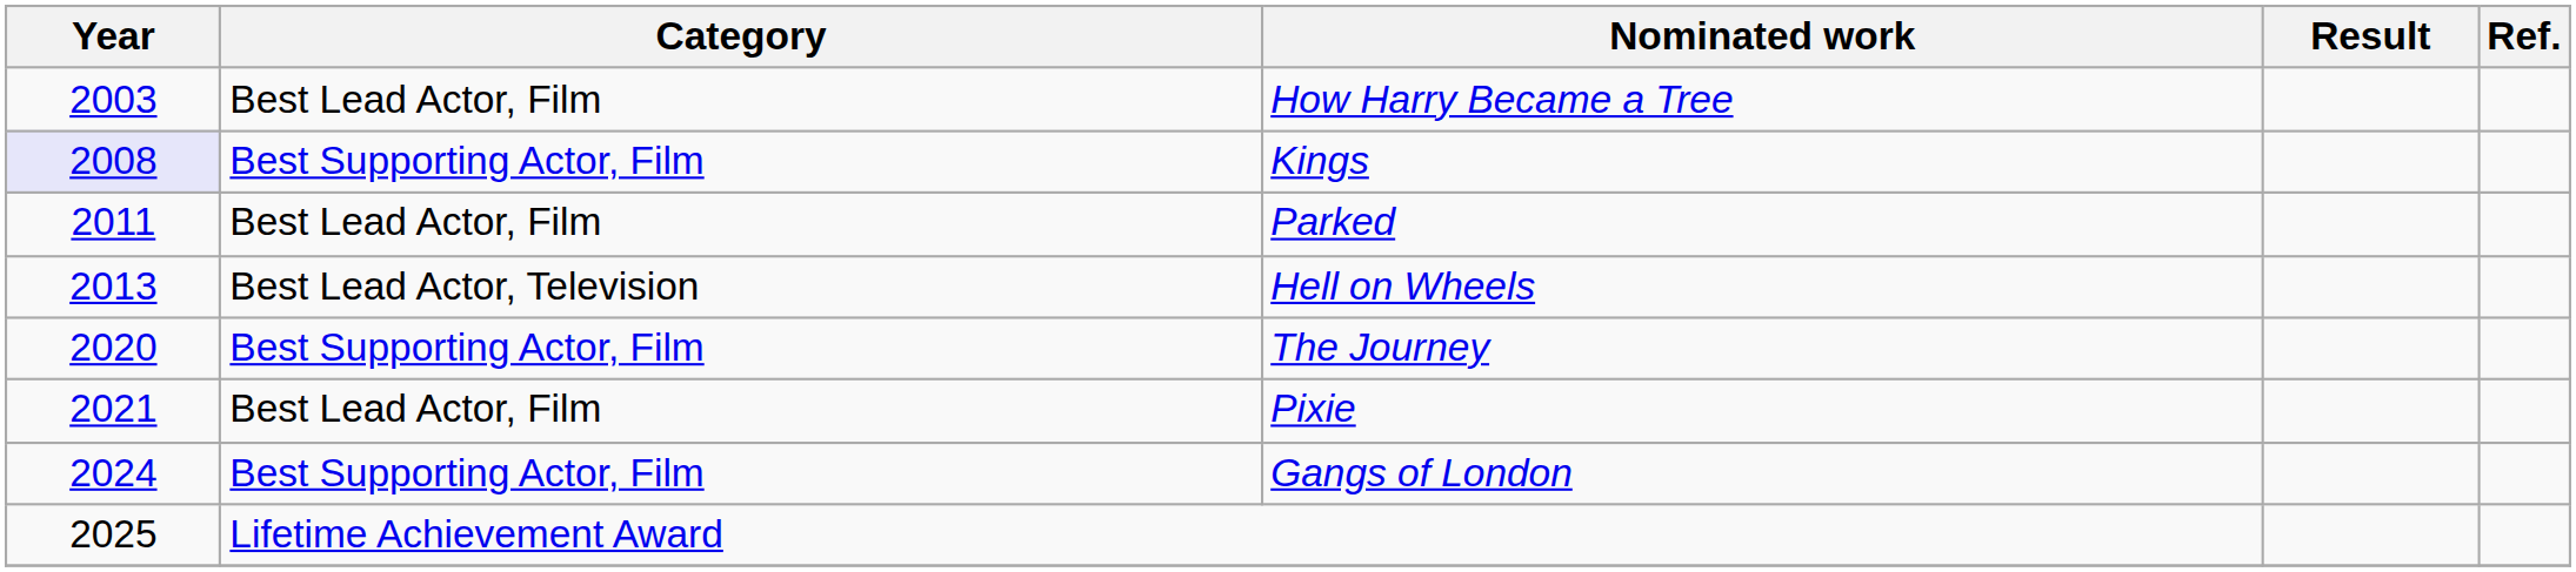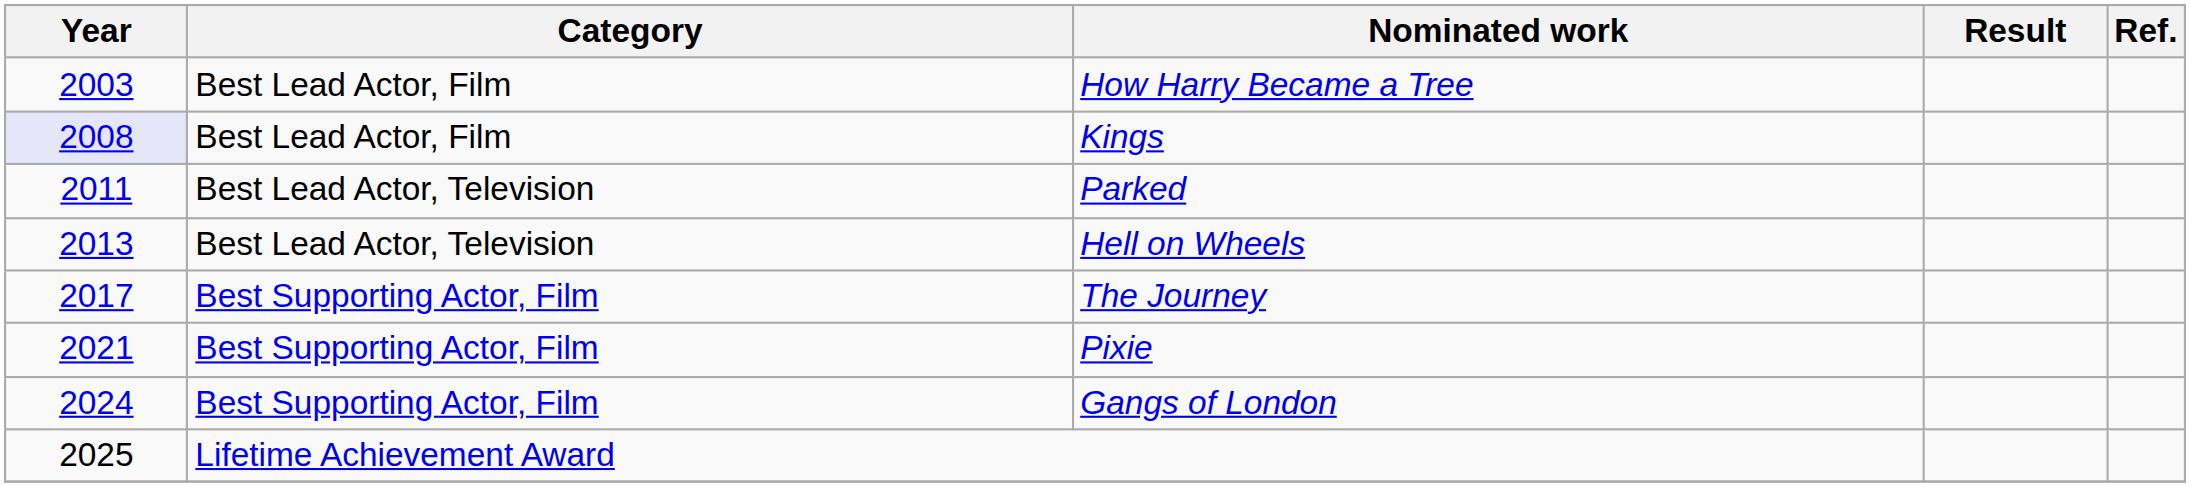 <table class=wikitable>
 <tr>
 <th scope="col" style="width:5em;">Year</th>
 <th scope="col" style="width:26em;">Category</th>
 <th scope="col" style="width:25em;">Nominated work</th>
 <th scope="col" style="width:5em;">Result</th>
 <th>Ref.</th>
 </tr>
 <tr>
 <td style="text-align:center;"><a href='#'>2003</a></td>
 <td>Best Lead Actor, Film</td>
 <td><em><a href='#'>How Harry Became a Tree</a></em></td>
 <td></td>
 <td></td>
 </tr>
 <tr>
 <td style="background: lavender; text-align:center;"><a href='#'>2008</a></td>
-<td><a href='#'>Best Supporting Actor, Film</a></td>
+<td>Best Lead Actor, Film</td>
 <td><em><a href='#'>Kings</a></em></td>
 <td></td>
 <td></td>
 </tr>
 <tr>
 <td style="text-align:center;"><a href='#'>2011</a></td>
-<td>Best Lead Actor, Film</td>
+<td>Best Lead Actor, Television</td>
 <td><em><a href='#'>Parked</a></em></td>
 <td></td>
 <td></td>
 </tr>
 <tr>
 <td style="text-align:center;"><a href='#'>2013</a></td>
 <td>Best Lead Actor, Television</td>
 <td><em><a href='#'>Hell on Wheels</a></em></td>
 <td></td>
 <td></td>
 </tr>
 <tr>
-<td style="text-align:center;"><a href='#'>2020</a></td>
+<td style="text-align:center;"><a href='#'>2017</a></td>
 <td><a href='#'>Best Supporting Actor, Film</a></td>
 <td><em><a href='#'>The Journey</a></em></td>
 <td></td>
 <td></td>
 </tr>
 <tr>
 <td style="text-align:center;"><a href='#'>2021</a></td>
-<td>Best Lead Actor, Film</td>
+<td><a href='#'>Best Supporting Actor, Film</a></td>
 <td><em><a href='#'>Pixie</a></em></td>
 <td></td>
 <td></td>
 </tr>
 <tr>
 <td style="text-align:center;"><a href='#'>2024</a></td>
 <td><a href='#'>Best Supporting Actor, Film</a></td>
 <td><em><a href='#'>Gangs of London</a></em></td>
 <td></td>
 <td></td>
 </tr>
 <tr>
 <td style="text-align:center;">2025</td>
 <td colspan=2><a href='#'>Lifetime Achievement Award</a></td>
 <td></td>
 <td style="text-align:center;"></td>
 </tr>
 <tr>
 </tr>
 </table>
